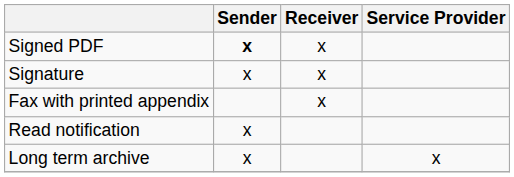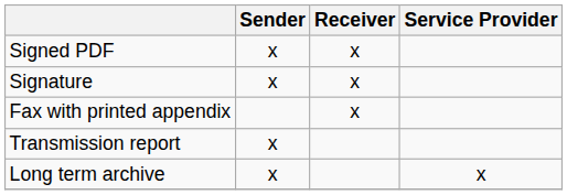 <table class="wikitable">
 <tr>
 <th></th>
 <th>Sender</th>
 <th>Receiver</th>
 <th>Service Provider</th>
 </tr>
 <tr>
 <td>Signed PDF</td>
-<td align="center"><strong>x</strong></td>
+<td align="center">x</td>
 <td align="center">x</td>
 <td></td>
 </tr>
 <tr>
 <td>Signature</td>
 <td align="center">x</td>
 <td align="center">x</td>
 <td></td>
 </tr>
 <tr>
 <td>Fax with printed appendix</td>
 <td></td>
 <td align="center">x</td>
 <td></td>
 </tr>
 <tr>
-<td>Read notification</td>
+<td>Transmission report</td>
 <td align="center">x</td>
 <td></td>
 <td></td>
 </tr>
 <tr>
 <td>Long term archive</td>
 <td align="center">x</td>
 <td></td>
 <td align="center">x</td>
 </tr>
 <tr>
 </tr>
 </table>
